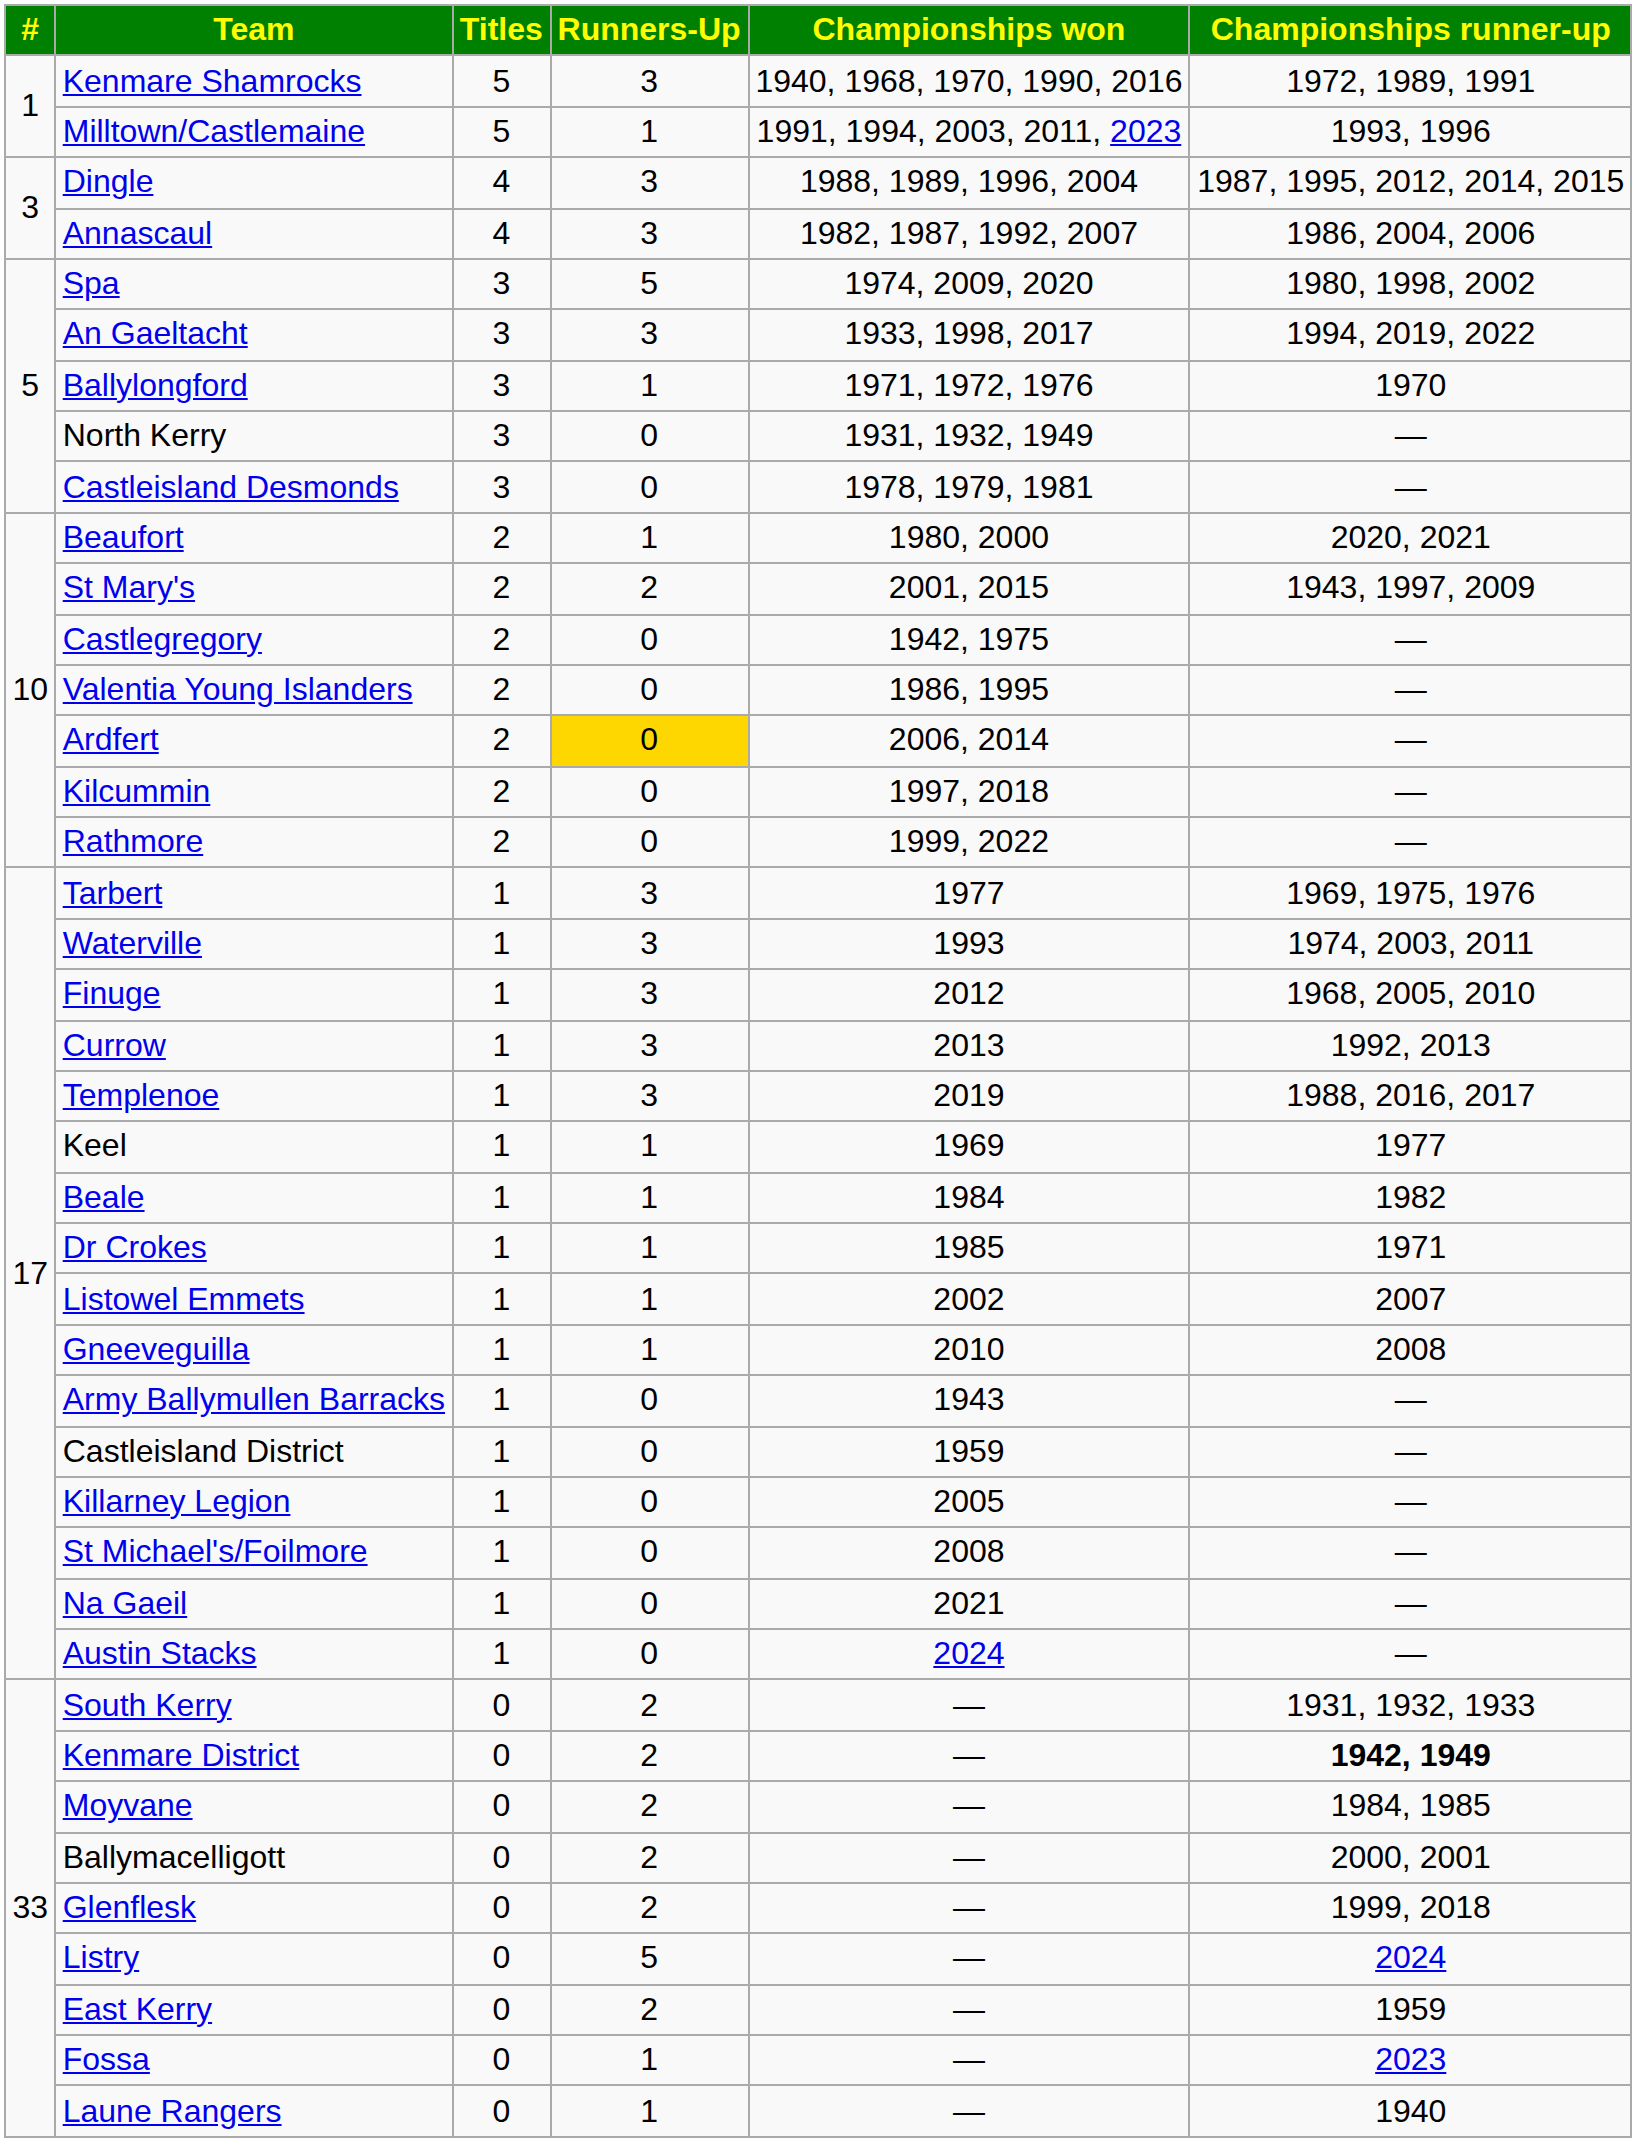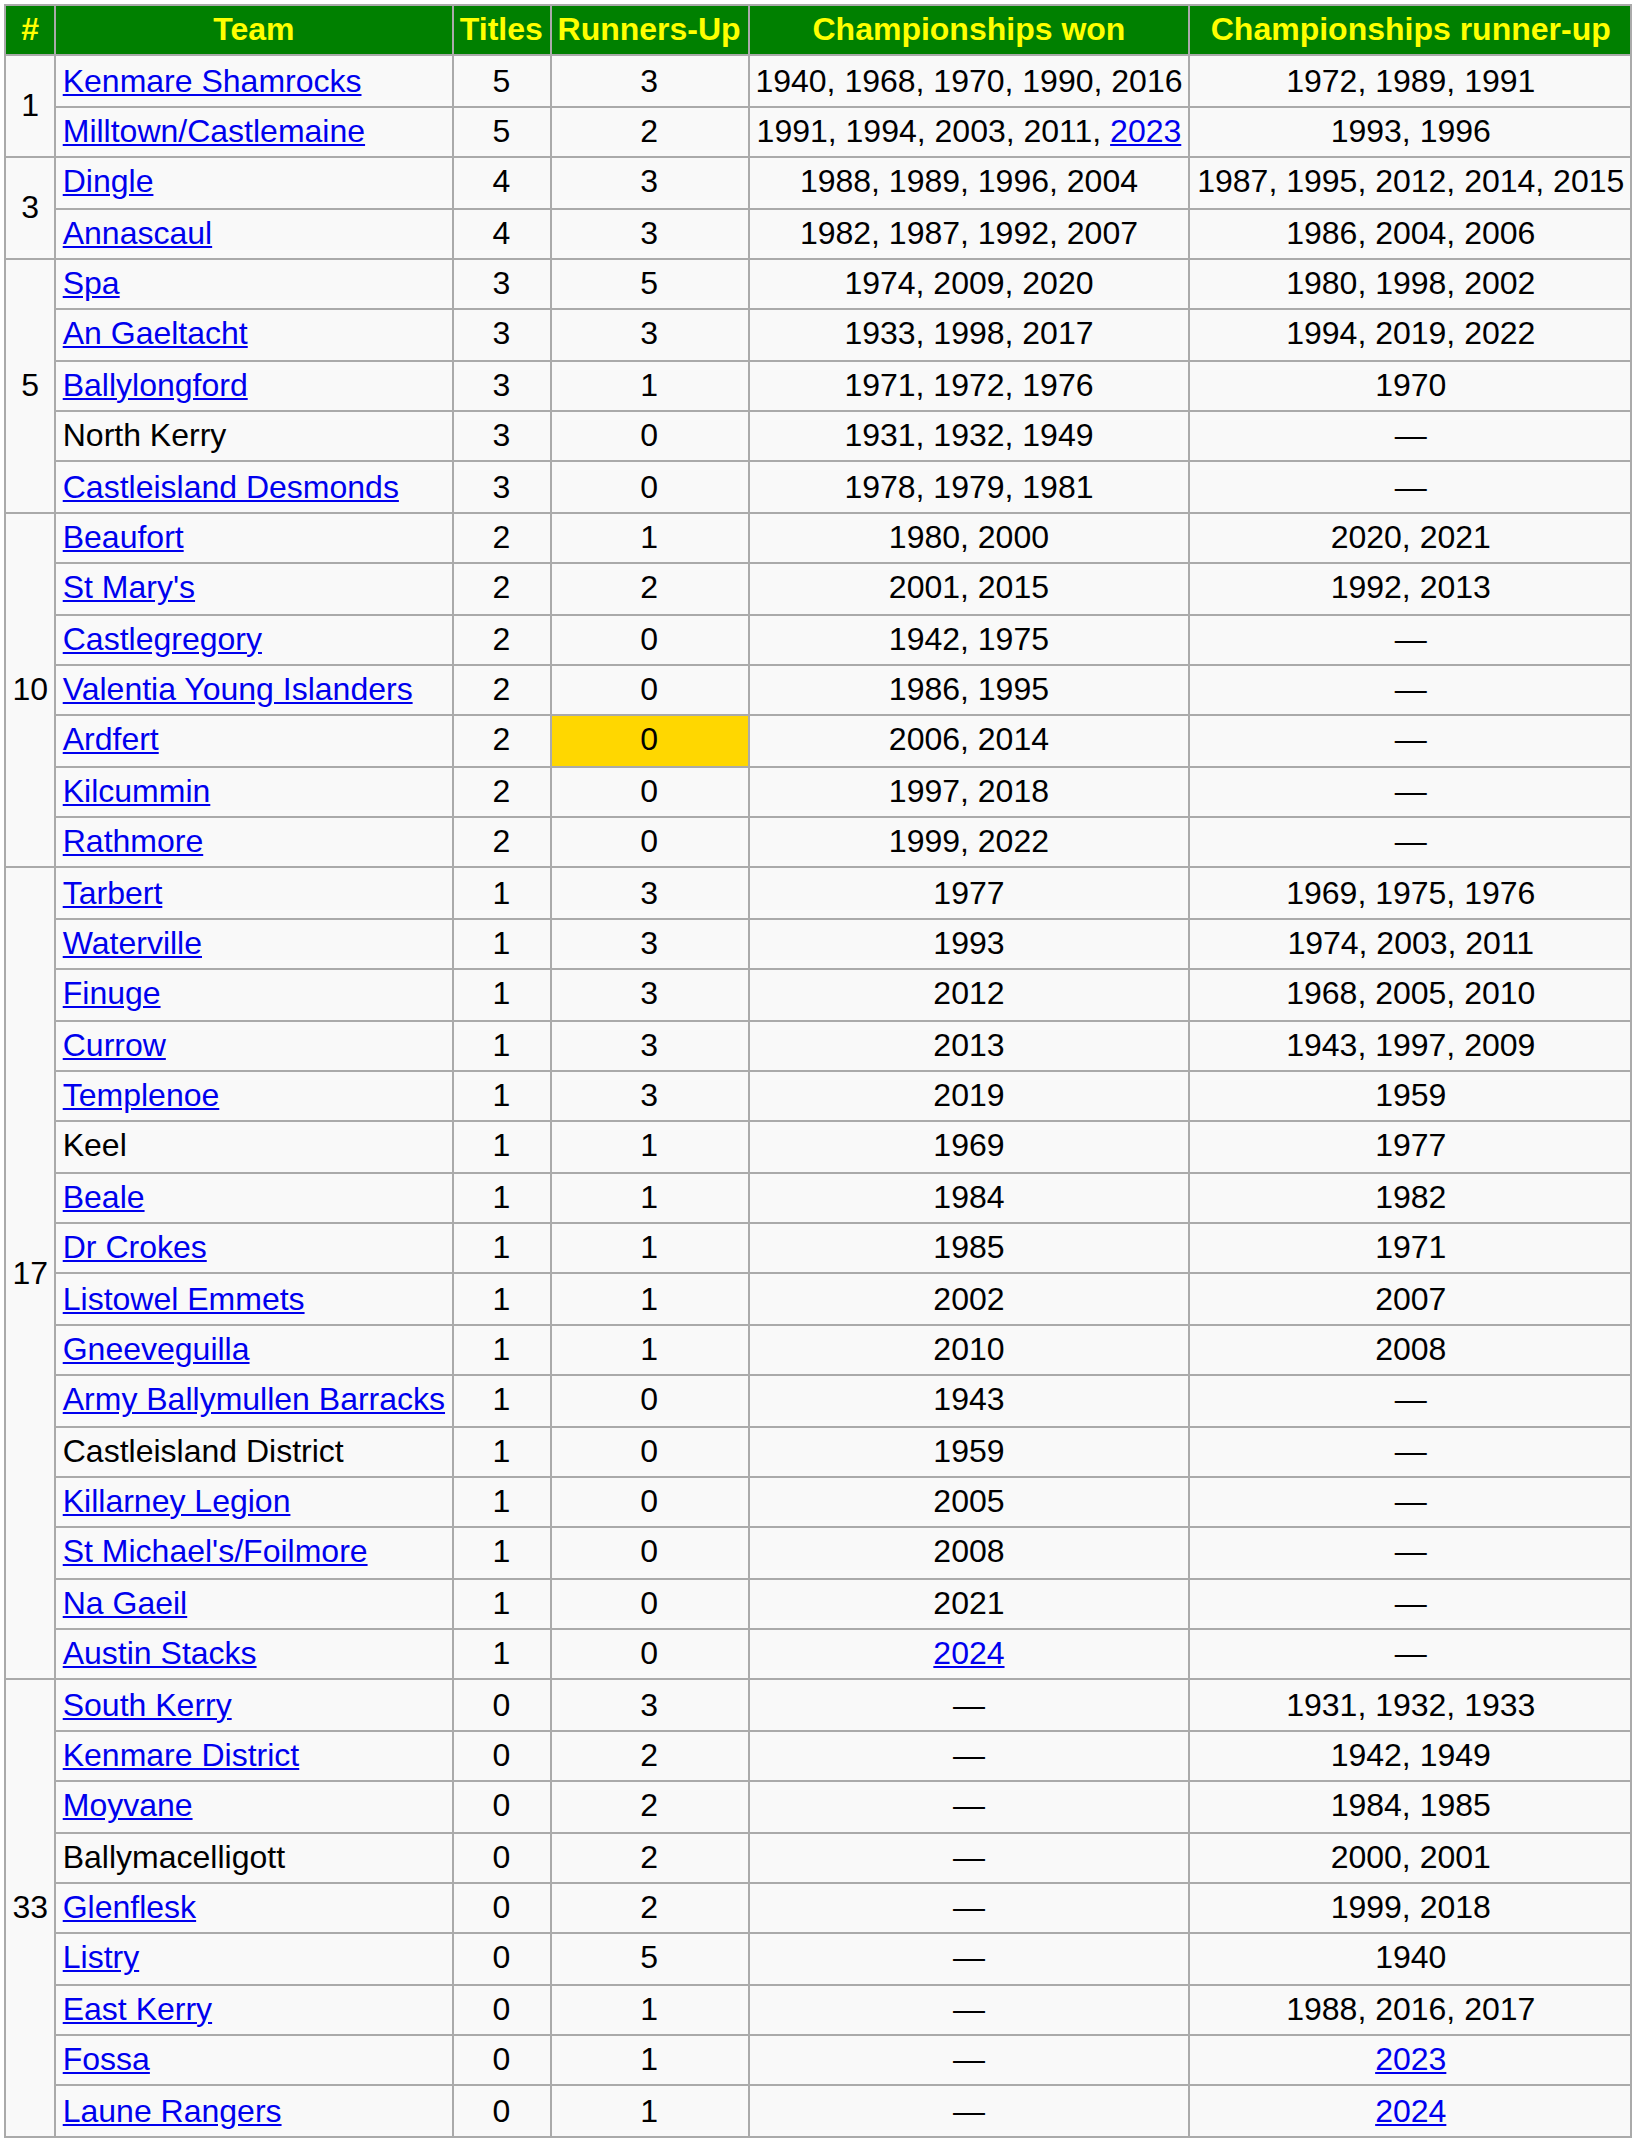 <table class="wikitable sortable" style="text-align:center;">
 <tr>
 <th style="background:green;color:yellow">#</th>
 <th style="background:green;color:yellow">Team</th>
 <th style="background:green;color:yellow">Titles</th>
 <th style="background:green;color:yellow">Runners-Up</th>
 <th style="background:green;color:yellow">Championships won</th>
 <th style="background:green;color:yellow">Championships runner-up</th>
 </tr>
 <tr>
 <td rowspan="2">1</td>
 <td style="text-align:left;"> <a href='#'>Kenmare Shamrocks</a></td>
 <td>5</td>
 <td>3</td>
 <td>1940, 1968, 1970, 1990, 2016</td>
 <td>1972, 1989, 1991</td>
 </tr>
 <tr>
 <td style="text-align:left;"> <a href='#'>Milltown/Castlemaine</a></td>
 <td>5</td>
-<td>1</td>
+<td>2</td>
 <td>1991, 1994, 2003, 2011, <a href='#'>2023</a></td>
 <td>1993, 1996</td>
 </tr>
 <tr>
 <td rowspan="2">3</td>
 <td style="text-align:left;"> <a href='#'>Dingle</a></td>
 <td>4</td>
 <td>3</td>
 <td>1988, 1989, 1996, 2004</td>
 <td>1987, 1995, 2012, 2014, 2015</td>
 </tr>
 <tr>
 <td style="text-align:left;"> <a href='#'>Annascaul</a></td>
 <td>4</td>
 <td>3</td>
 <td>1982, 1987, 1992, 2007</td>
 <td>1986, 2004, 2006</td>
 </tr>
 <tr>
 <td rowspan="5">5</td>
 <td style="text-align:left;"> <a href='#'>Spa</a></td>
 <td>3</td>
 <td>5</td>
 <td>1974, 2009, 2020</td>
 <td>1980, 1998, 2002</td>
 </tr>
 <tr>
 <td style="text-align:left;"> <a href='#'>An Gaeltacht</a></td>
 <td>3</td>
 <td>3</td>
 <td>1933, 1998, 2017</td>
 <td>1994, 2019, 2022</td>
 </tr>
 <tr>
 <td style="text-align:left;"> <a href='#'>Ballylongford</a></td>
 <td>3</td>
 <td>1</td>
 <td>1971, 1972, 1976</td>
 <td>1970</td>
 </tr>
 <tr>
 <td style="text-align:left;"> North Kerry</td>
 <td>3</td>
 <td>0</td>
 <td>1931, 1932, 1949</td>
 <td>—</td>
 </tr>
 <tr>
 <td style="text-align:left;"> <a href='#'>Castleisland Desmonds</a></td>
 <td>3</td>
 <td>0</td>
 <td>1978, 1979, 1981</td>
 <td>—</td>
 </tr>
 <tr>
 <td rowspan="7">10</td>
 <td style="text-align:left;"> <a href='#'>Beaufort</a></td>
 <td>2</td>
 <td>1</td>
 <td>1980, 2000</td>
 <td>2020, 2021</td>
 </tr>
 <tr>
 <td style="text-align:left;"> <a href='#'>St Mary's</a></td>
 <td>2</td>
 <td>2</td>
 <td>2001, 2015</td>
-<td>1943, 1997, 2009</td>
+<td>1992, 2013</td>
 </tr>
 <tr>
 <td style="text-align:left;"> <a href='#'>Castlegregory</a></td>
 <td>2</td>
 <td>0</td>
 <td>1942, 1975</td>
 <td>—</td>
 </tr>
 <tr>
 <td style="text-align:left;"> <a href='#'>Valentia Young Islanders</a></td>
 <td>2</td>
 <td>0</td>
 <td>1986, 1995</td>
 <td>—</td>
 </tr>
 <tr>
 <td style="text-align:left;"> <a href='#'>Ardfert</a></td>
 <td>2</td>
 <td style="background: gold;">0</td>
 <td>2006, 2014</td>
 <td>—</td>
 </tr>
 <tr>
 <td style="text-align:left;"> <a href='#'>Kilcummin</a></td>
 <td>2</td>
 <td>0</td>
 <td>1997, 2018</td>
 <td>—</td>
 </tr>
 <tr>
 <td style="text-align:left;"> <a href='#'>Rathmore</a></td>
 <td>2</td>
 <td>0</td>
 <td>1999, 2022</td>
 <td>—</td>
 </tr>
 <tr>
 <td rowspan="16">17</td>
 <td style="text-align:left;"> <a href='#'>Tarbert</a></td>
 <td>1</td>
 <td>3</td>
 <td>1977</td>
 <td>1969, 1975, 1976</td>
 </tr>
 <tr>
 <td style="text-align:left;"> <a href='#'>Waterville</a></td>
 <td>1</td>
 <td>3</td>
 <td>1993</td>
 <td>1974, 2003, 2011</td>
 </tr>
 <tr>
 <td style="text-align:left;"> <a href='#'>Finuge</a></td>
 <td>1</td>
 <td>3</td>
 <td>2012</td>
 <td>1968, 2005, 2010</td>
 </tr>
 <tr>
 <td style="text-align:left;"> <a href='#'>Currow</a></td>
 <td>1</td>
 <td>3</td>
 <td>2013</td>
-<td>1992, 2013</td>
+<td>1943, 1997, 2009</td>
 </tr>
 <tr>
 <td style="text-align:left;"> <a href='#'>Templenoe</a></td>
 <td>1</td>
 <td>3</td>
 <td>2019</td>
-<td>1988, 2016, 2017</td>
+<td>1959</td>
 </tr>
 <tr>
 <td style="text-align:left;"> Keel</td>
 <td>1</td>
 <td>1</td>
 <td>1969</td>
 <td>1977</td>
 </tr>
 <tr>
 <td style="text-align:left;"> <a href='#'>Beale</a></td>
 <td>1</td>
 <td>1</td>
 <td>1984</td>
 <td>1982</td>
 </tr>
 <tr>
 <td style="text-align:left;"> <a href='#'>Dr Crokes</a></td>
 <td>1</td>
 <td>1</td>
 <td>1985</td>
 <td>1971</td>
 </tr>
 <tr>
 <td style="text-align:left;"> <a href='#'>Listowel Emmets</a></td>
 <td>1</td>
 <td>1</td>
 <td>2002</td>
 <td>2007</td>
 </tr>
 <tr>
 <td style="text-align:left;"> <a href='#'>Gneeveguilla</a></td>
 <td>1</td>
 <td>1</td>
 <td>2010</td>
 <td>2008</td>
 </tr>
 <tr>
 <td style="text-align:left;"> <a href='#'>Army Ballymullen Barracks</a></td>
 <td>1</td>
 <td>0</td>
 <td>1943</td>
 <td>—</td>
 </tr>
 <tr>
 <td style="text-align:left;"> Castleisland District</td>
 <td>1</td>
 <td>0</td>
 <td>1959</td>
 <td>—</td>
 </tr>
 <tr>
 <td style="text-align:left;"> <a href='#'>Killarney Legion</a></td>
 <td>1</td>
 <td>0</td>
 <td>2005</td>
 <td>—</td>
 </tr>
 <tr>
 <td style="text-align:left;"> <a href='#'>St Michael's/Foilmore</a></td>
 <td>1</td>
 <td>0</td>
 <td>2008</td>
 <td>—</td>
 </tr>
 <tr>
 <td style="text-align:left;"> <a href='#'>Na Gaeil</a></td>
 <td>1</td>
 <td>0</td>
 <td>2021</td>
 <td>—</td>
 </tr>
 <tr>
 <td style="text-align:left;"> <a href='#'>Austin Stacks</a></td>
 <td>1</td>
 <td>0</td>
 <td><a href='#'>2024</a></td>
 <td>—</td>
 </tr>
 <tr>
 <td rowspan="9">33</td>
 <td style="text-align:left;"> <a href='#'>South Kerry</a></td>
 <td>0</td>
-<td>2</td>
+<td>3</td>
 <td>—</td>
 <td>1931, 1932, 1933</td>
 </tr>
 <tr>
 <td style="text-align:left;"> <a href='#'>Kenmare District</a></td>
 <td>0</td>
 <td>2</td>
 <td>—</td>
-<td><strong>1942, 1949</strong></td>
+<td>1942, 1949</td>
 </tr>
 <tr>
 <td style="text-align:left;"> <a href='#'>Moyvane</a></td>
 <td>0</td>
 <td>2</td>
 <td>—</td>
 <td>1984, 1985</td>
 </tr>
 <tr>
 <td style="text-align:left;"> Ballymacelligott</td>
 <td>0</td>
 <td>2</td>
 <td>—</td>
 <td>2000, 2001</td>
 </tr>
 <tr>
 <td style="text-align:left;"> <a href='#'>Glenflesk</a></td>
 <td>0</td>
 <td>2</td>
 <td>—</td>
 <td>1999, 2018</td>
 </tr>
 <tr>
 <td style="text-align:left;"> <a href='#'>Listry</a></td>
 <td>0</td>
 <td>5</td>
 <td>—</td>
-<td><a href='#'>2024</a></td>
+<td>1940</td>
 </tr>
 <tr>
 <td style="text-align:left;"> <a href='#'>East Kerry</a></td>
 <td>0</td>
-<td>2</td>
+<td>1</td>
 <td>—</td>
-<td>1959</td>
+<td>1988, 2016, 2017</td>
 </tr>
 <tr>
 <td style="text-align:left;"> <a href='#'>Fossa</a></td>
 <td>0</td>
 <td>1</td>
 <td>—</td>
 <td><a href='#'>2023</a></td>
 </tr>
 <tr>
 <td style="text-align:left;"> <a href='#'>Laune Rangers</a></td>
 <td>0</td>
 <td>1</td>
 <td>—</td>
-<td>1940</td>
+<td><a href='#'>2024</a></td>
 </tr>
 </table>
